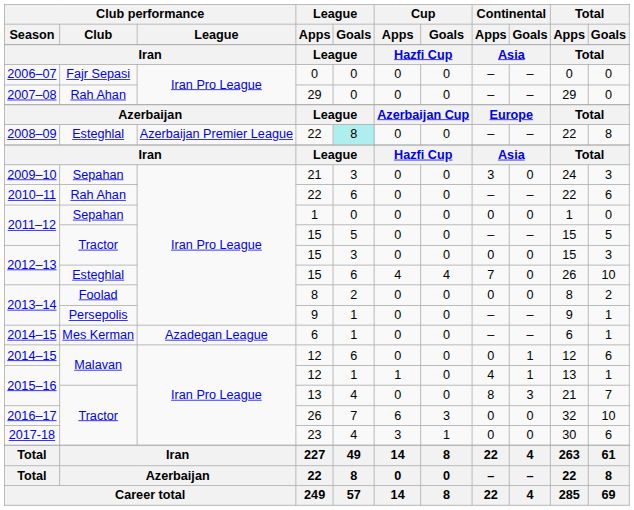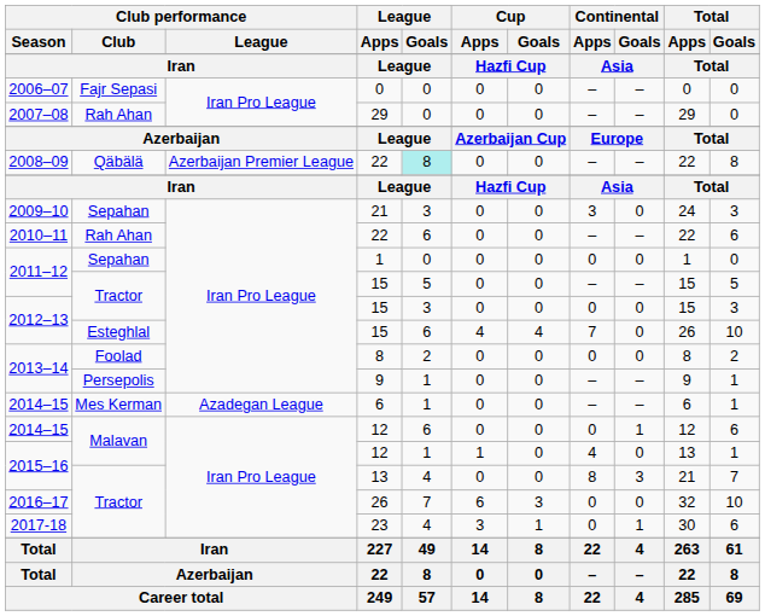 <table class="wikitable" style="text-align:center">
 <tr>
 <th colspan=3>Club performance</th>
 <th colspan=2>League</th>
 <th colspan=2>Cup</th>
 <th colspan=2>Continental</th>
 <th colspan=2>Total</th>
 </tr>
 <tr>
 <th>Season</th>
 <th>Club</th>
 <th>League</th>
 <th>Apps</th>
 <th>Goals</th>
 <th>Apps</th>
 <th>Goals</th>
 <th>Apps</th>
 <th>Goals</th>
 <th>Apps</th>
 <th>Goals</th>
 </tr>
 <tr>
 </tr>
 <tr>
 <th colspan=3>Iran</th>
 <th colspan=2>League</th>
 <th colspan=2><a href='#'>Hazfi Cup</a></th>
 <th colspan=2><a href='#'>Asia</a></th>
 <th colspan=2>Total</th>
 </tr>
 <tr>
 <td><a href='#'>2006–07</a></td>
 <td rowspan="1"><a href='#'>Fajr Sepasi</a></td>
 <td rowspan="2"><a href='#'>Iran Pro League</a></td>
 <td>0</td>
 <td>0</td>
 <td>0</td>
 <td>0</td>
 <td>–</td>
 <td>–</td>
 <td>0</td>
 <td>0</td>
 </tr>
 <tr>
 <td><a href='#'>2007–08</a></td>
 <td rowspan="1"><a href='#'>Rah Ahan</a></td>
 <td>29</td>
 <td>0</td>
 <td>0</td>
 <td>0</td>
 <td>–</td>
 <td>–</td>
 <td>29</td>
 <td>0</td>
 </tr>
 <tr>
 </tr>
 <tr>
 <th colspan=3>Azerbaijan</th>
 <th colspan=2>League</th>
 <th colspan=2><a href='#'>Azerbaijan Cup</a></th>
 <th colspan=2><a href='#'>Europe</a></th>
 <th colspan=2>Total</th>
 </tr>
 <tr>
 <td><a href='#'>2008–09</a></td>
-<td rowspan="1"><a href='#'>Esteghlal</a></td>
+<td rowspan="1"><a href='#'>Qäbälä</a></td>
 <td rowspan="1"><a href='#'>Azerbaijan Premier League</a></td>
 <td>22</td>
 <td style="background: paleturquoise;">8</td>
 <td>0</td>
 <td>0</td>
 <td>–</td>
 <td>–</td>
 <td>22</td>
 <td>8</td>
 </tr>
 <tr>
 </tr>
 <tr>
 <th colspan=3>Iran</th>
 <th colspan=2>League</th>
 <th colspan=2><a href='#'>Hazfi Cup</a></th>
 <th colspan=2><a href='#'>Asia</a></th>
 <th colspan=2>Total</th>
 </tr>
 <tr>
 <td><a href='#'>2009–10</a></td>
 <td rowspan="1"><a href='#'>Sepahan</a></td>
 <td rowspan="8"><a href='#'>Iran Pro League</a></td>
 <td>21</td>
 <td>3</td>
 <td>0</td>
 <td>0</td>
 <td>3</td>
 <td>0</td>
 <td>24</td>
 <td>3</td>
 </tr>
 <tr>
 <td><a href='#'>2010–11</a></td>
 <td rowspan="1"><a href='#'>Rah Ahan</a></td>
 <td>22</td>
 <td>6</td>
 <td>0</td>
 <td>0</td>
 <td>–</td>
 <td>–</td>
 <td>22</td>
 <td>6</td>
 </tr>
 <tr>
 <td rowspan="2"><a href='#'>2011–12</a></td>
 <td rowspan="1"><a href='#'>Sepahan</a></td>
 <td>1</td>
 <td>0</td>
 <td>0</td>
 <td>0</td>
 <td>0</td>
 <td>0</td>
 <td>1</td>
 <td>0</td>
 </tr>
 <tr>
 <td rowspan="2"><a href='#'>Tractor</a></td>
 <td>15</td>
 <td>5</td>
 <td>0</td>
 <td>0</td>
 <td>–</td>
 <td>–</td>
 <td>15</td>
 <td>5</td>
 </tr>
 <tr>
 <td rowspan="2"><a href='#'>2012–13</a></td>
 <td>15</td>
 <td>3</td>
 <td>0</td>
 <td>0</td>
 <td>0</td>
 <td>0</td>
 <td>15</td>
 <td>3</td>
 </tr>
 <tr>
 <td rowspan="1"><a href='#'>Esteghlal</a></td>
 <td>15</td>
 <td>6</td>
 <td>4</td>
 <td>4</td>
 <td>7</td>
 <td>0</td>
 <td>26</td>
 <td>10</td>
 </tr>
 <tr>
 <td rowspan="2"><a href='#'>2013–14</a></td>
 <td><a href='#'>Foolad</a></td>
 <td>8</td>
 <td>2</td>
 <td>0</td>
 <td>0</td>
 <td>0</td>
 <td>0</td>
 <td>8</td>
 <td>2</td>
 </tr>
 <tr>
 <td rowspan="1"><a href='#'>Persepolis</a></td>
 <td>9</td>
 <td>1</td>
 <td>0</td>
 <td>0</td>
 <td>–</td>
 <td>–</td>
 <td>9</td>
 <td>1</td>
 </tr>
 <tr>
 <td><a href='#'>2014–15</a></td>
 <td rowspan="1"><a href='#'>Mes Kerman</a></td>
 <td rowspan="1"><a href='#'>Azadegan League</a></td>
 <td>6</td>
 <td>1</td>
 <td>0</td>
 <td>0</td>
 <td>–</td>
 <td>–</td>
 <td>6</td>
 <td>1</td>
 </tr>
 <tr>
 <td><a href='#'>2014–15</a></td>
 <td rowspan="2"><a href='#'>Malavan</a></td>
 <td rowspan="5"><a href='#'>Iran Pro League</a></td>
 <td>12</td>
 <td>6</td>
 <td>0</td>
 <td>0</td>
 <td>0</td>
 <td>1</td>
 <td>12</td>
 <td>6</td>
 </tr>
 <tr>
 <td rowspan="2"><a href='#'>2015–16</a></td>
 <td>12</td>
 <td>1</td>
 <td>1</td>
 <td>0</td>
 <td>4</td>
-<td>1</td>
+<td>0</td>
 <td>13</td>
 <td>1</td>
 </tr>
 <tr>
 <td rowspan="3"><a href='#'>Tractor</a></td>
 <td>13</td>
 <td>4</td>
 <td>0</td>
 <td>0</td>
 <td>8</td>
 <td>3</td>
 <td>21</td>
 <td>7</td>
 </tr>
 <tr>
 <td rowspan="1"><a href='#'>2016–17</a></td>
 <td>26</td>
 <td>7</td>
 <td>6</td>
 <td>3</td>
 <td>0</td>
 <td>0</td>
 <td>32</td>
 <td>10</td>
 </tr>
 <tr>
 <td><a href='#'>2017-18</a></td>
 <td>23</td>
 <td>4</td>
 <td>3</td>
 <td>1</td>
 <td>0</td>
-<td>0</td>
+<td>1</td>
 <td>30</td>
 <td>6</td>
 </tr>
 <tr>
 </tr>
 <tr>
 <th rowspan=1>Total</th>
 <th colspan=2>Iran</th>
 <th>227</th>
 <th>49</th>
 <th>14</th>
 <th>8</th>
 <th>22</th>
 <th>4</th>
 <th>263</th>
 <th>61</th>
 </tr>
 <tr>
 <th rowspan=1>Total</th>
 <th colspan=2>Azerbaijan</th>
 <th>22</th>
 <th>8</th>
 <th>0</th>
 <th>0</th>
 <th>–</th>
 <th>–</th>
 <th>22</th>
 <th>8</th>
 </tr>
 <tr>
 <th colspan=3>Career total</th>
 <th>249</th>
 <th>57</th>
 <th>14</th>
 <th>8</th>
 <th>22</th>
 <th>4</th>
 <th>285</th>
 <th>69</th>
 </tr>
 </table>
